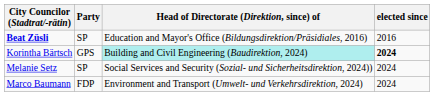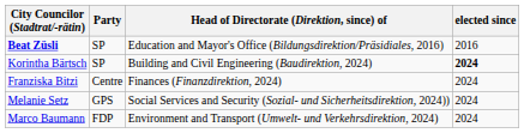 <table class="wikitable">
 <tr>
 <th>City Councilor<br>(<em>Stadtrat/-rätin</em>)</th>
 <th>Party</th>
 <th>Head of Directorate (<em>Direktion</em>, since) of</th>
 <th>elected since</th>
 </tr>
 <tr>
 <td><strong><a href='#'>Beat Züsli</a></strong></td>
 <td> SP</td>
 <td>Education and Mayor's Office (<em>Bildungsdirektion/Präsidiales</em>, 2016)</td>
 <td>2016</td>
 </tr>
 <tr>
 <td><a href='#'>Korintha Bärtsch</a></td>
-<td> GPS</td>
-<td style="background: paleturquoise;">Building and Civil Engineering (<em>Baudirektion</em>, 2024)</td>
+<td> SP</td>
+<td>Building and Civil Engineering (<em>Baudirektion</em>, 2024)</td>
 <td><strong>2024</strong></td>
 </tr>
 <tr>
+<td><a href='#'>Franziska Bitzi</a></td>
+<td> Centre</td>
+<td>Finances (<em>Finanzdirektion</em>, 2024)</td>
+<td>2024</td>
+</tr>
+<tr>
 <td><a href='#'>Melanie Setz</a></td>
-<td> SP</td>
+<td> GPS</td>
 <td>Social Services and Security (<em>Sozial- und Sicherheitsdirektion</em>, 2024))</td>
 <td>2024</td>
 </tr>
 <tr>
 <td><a href='#'>Marco Baumann</a></td>
 <td> FDP</td>
 <td>Environment and Transport (<em>Umwelt- und Verkehrsdirektion</em>, 2024)</td>
 <td>2024</td>
 </tr>
 </table>
